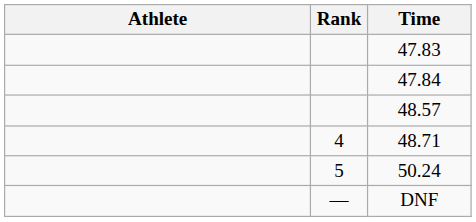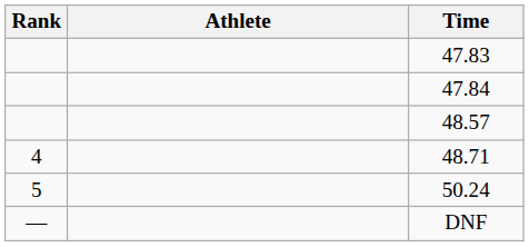 <table class=wikitable style="text-align:center">
 <tr>
+<th width=40>Rank</th>
 <th width=250>Athlete</th>
-<th width=40>Rank</th>
 <th width=80>Time</th>
 </tr>
 <tr>
+<td></td>
 <td align=left></td>
-<td></td>
 <td>47.83</td>
 </tr>
 <tr>
+<td></td>
 <td align=left></td>
-<td></td>
 <td>47.84</td>
 </tr>
 <tr>
+<td></td>
 <td align=left></td>
-<td></td>
 <td>48.57</td>
 </tr>
 <tr>
+<td>4</td>
 <td align=left></td>
-<td>4</td>
 <td>48.71</td>
 </tr>
 <tr>
+<td>5</td>
 <td align=left></td>
-<td>5</td>
 <td>50.24</td>
 </tr>
 <tr>
+<td>—</td>
 <td align=left></td>
-<td>—</td>
 <td>DNF</td>
 </tr>
 </table>
